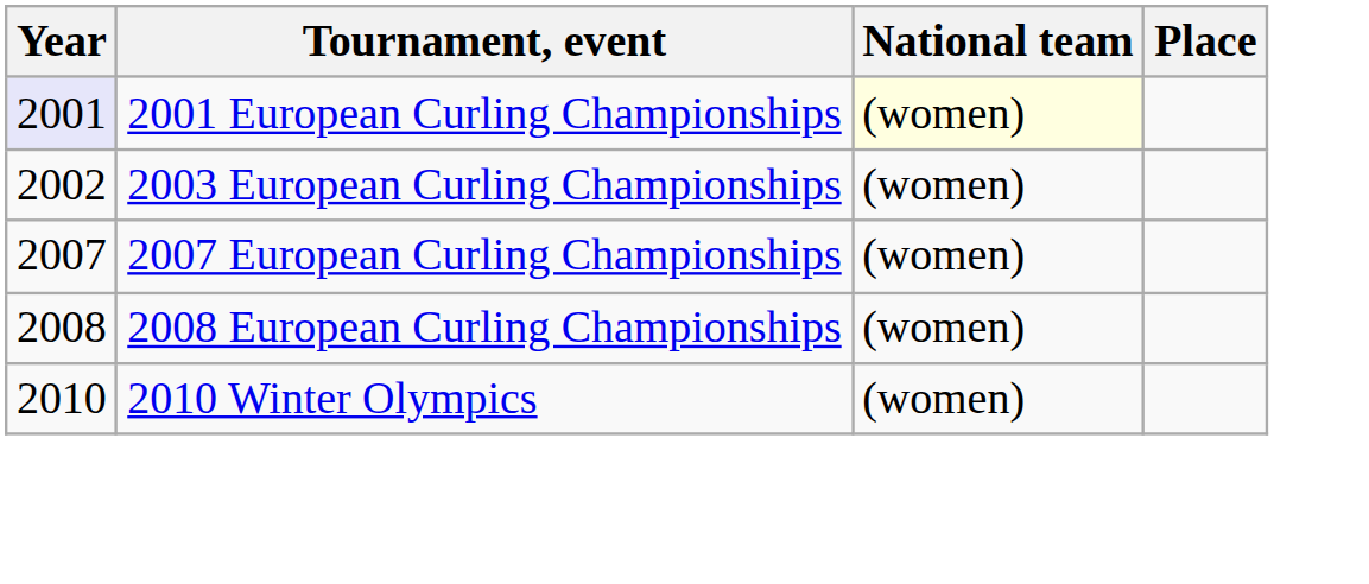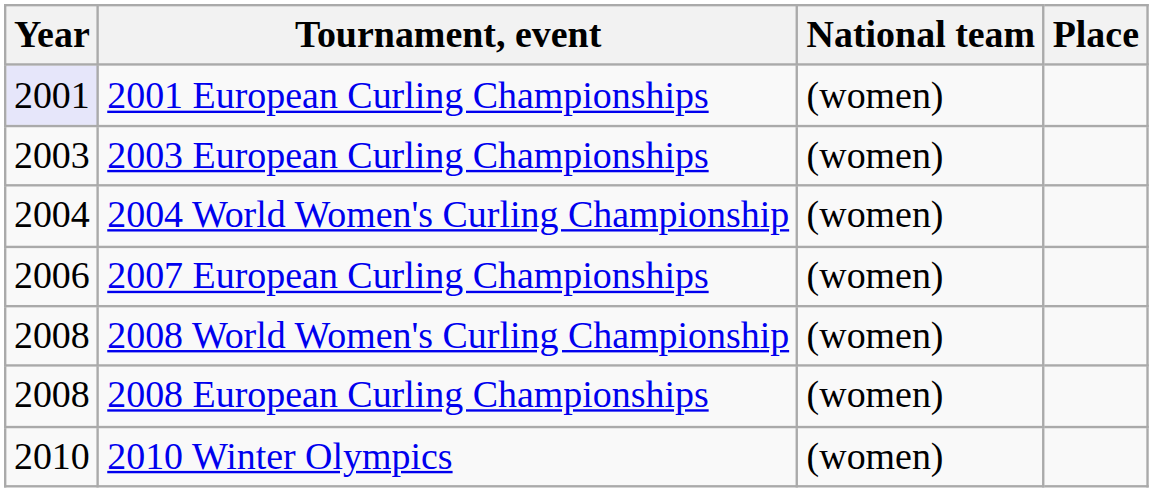 <table class="wikitable">
 <tr>
 <th scope="col">Year</th>
 <th scope="col">Tournament, event</th>
 <th scope="col">National team</th>
 <th scope="col">Place</th>
 </tr>
 <tr>
 <td style="background: lavender;">2001</td>
 <td><a href='#'>2001 European Curling Championships</a></td>
-<td style="background: lightyellow;"> (women)</td>
+<td> (women)</td>
 <td></td>
 </tr>
 <tr>
-<td>2002</td>
+<td>2003</td>
 <td><a href='#'>2003 European Curling Championships</a></td>
 <td> (women)</td>
 <td></td>
 </tr>
 <tr>
-<td>2007</td>
+<td>2004</td>
+<td><a href='#'>2004 World Women's Curling Championship</a></td>
+<td> (women)</td>
+<td></td>
+</tr>
+<tr>
+<td>2006</td>
 <td><a href='#'>2007 European Curling Championships</a></td>
+<td> (women)</td>
+<td></td>
+</tr>
+<tr>
+<td>2008</td>
+<td><a href='#'>2008 World Women's Curling Championship</a></td>
 <td> (women)</td>
 <td></td>
 </tr>
 <tr>
 <td>2008</td>
 <td><a href='#'>2008 European Curling Championships</a></td>
 <td> (women)</td>
 <td></td>
 </tr>
 <tr>
 <td>2010</td>
 <td><a href='#'>2010 Winter Olympics</a></td>
 <td> (women)</td>
 <td></td>
 </tr>
 </table>
